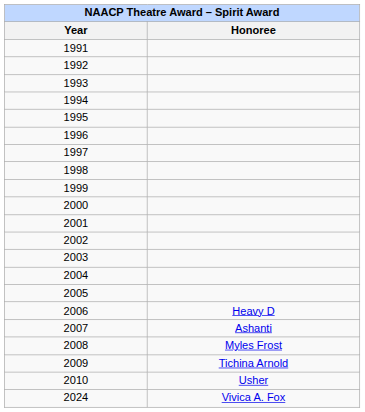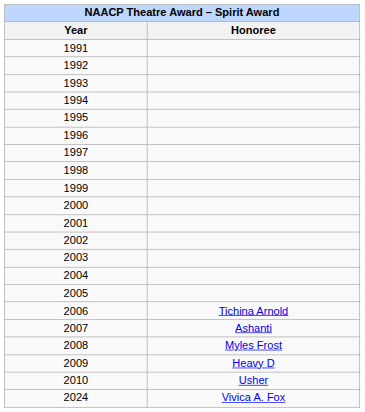 <table class="wikitable" style="text-align: center">
 <tr ---- bgcolor="#bfd7ff">
 <td colspan=2 align=center><strong>NAACP Theatre Award – Spirit Award</strong></td>
 </tr>
 <tr ---- bgcolor="#ebf5ff">
 <th width="200"><strong>Year</strong></th>
 <th width="300"><strong>Honoree</strong></th>
 </tr>
 <tr>
 <td>1991</td>
 <td></td>
 </tr>
 <tr>
 <td>1992</td>
 <td></td>
 </tr>
 <tr>
 <td>1993</td>
 <td></td>
 </tr>
 <tr>
 <td>1994</td>
 <td></td>
 </tr>
 <tr>
 <td>1995</td>
 <td></td>
 </tr>
 <tr>
 <td>1996</td>
 <td></td>
 </tr>
 <tr>
 <td>1997</td>
 <td></td>
 </tr>
 <tr>
 <td>1998</td>
 <td></td>
 </tr>
 <tr>
 <td>1999</td>
 <td></td>
 </tr>
 <tr>
 <td>2000</td>
 <td></td>
 </tr>
 <tr>
 <td>2001</td>
 <td></td>
 </tr>
 <tr>
 <td>2002</td>
 <td></td>
 </tr>
 <tr>
 <td>2003</td>
 <td></td>
 </tr>
 <tr>
 <td>2004</td>
 <td></td>
 </tr>
 <tr>
 <td>2005</td>
 <td></td>
 </tr>
 <tr>
 <td>2006</td>
-<td><a href='#'>Heavy D</a></td>
+<td><a href='#'>Tichina Arnold</a></td>
 </tr>
 <tr>
 <td>2007</td>
 <td><a href='#'>Ashanti</a></td>
 </tr>
 <tr>
 <td>2008</td>
 <td><a href='#'>Myles Frost</a></td>
 </tr>
 <tr>
 <td>2009</td>
-<td><a href='#'>Tichina Arnold</a></td>
+<td><a href='#'>Heavy D</a></td>
 </tr>
 <tr>
 <td>2010</td>
 <td><a href='#'>Usher</a></td>
 </tr>
 <tr>
 <td>2024</td>
 <td><a href='#'>Vivica A. Fox</a></td>
 </tr>
 </table>
